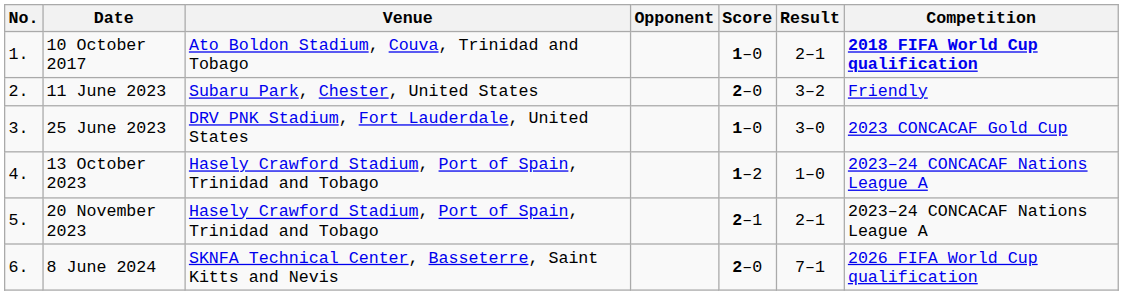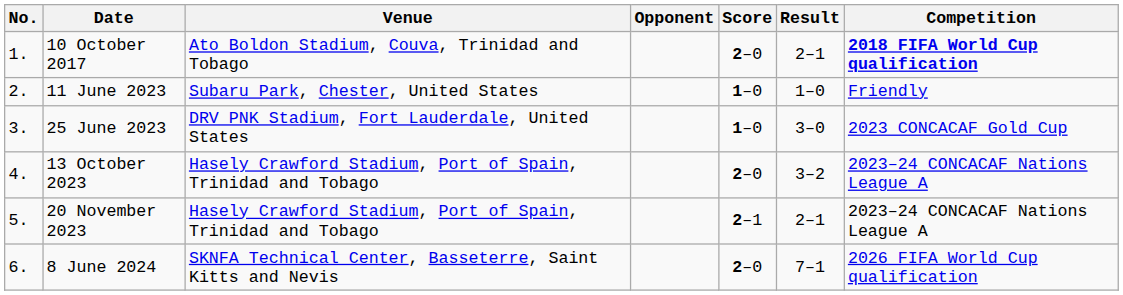 <table class="wikitable" style="font-size:100%;">
 <tr>
 <th>No.</th>
 <th>Date</th>
 <th>Venue</th>
 <th>Opponent</th>
 <th>Score</th>
 <th>Result</th>
 <th>Competition</th>
 </tr>
 <tr>
 <td>1.</td>
 <td>10 October 2017</td>
 <td><a href='#'>Ato Boldon Stadium</a>, <a href='#'>Couva</a>, Trinidad and Tobago</td>
 <td></td>
-<td align=center><strong>1</strong>–0</td>
+<td align=center><strong>2</strong>–0</td>
 <td align=center>2–1</td>
 <td><strong><a href='#'>2018 FIFA World Cup qualification</a></strong></td>
 </tr>
 <tr>
 <td>2.</td>
 <td>11 June 2023</td>
 <td><a href='#'>Subaru Park</a>, <a href='#'>Chester</a>, United States</td>
 <td></td>
-<td align=center><strong>2</strong>–0</td>
-<td align=center>3–2</td>
+<td align=center><strong>1</strong>–0</td>
+<td align=center>1–0</td>
 <td><a href='#'>Friendly</a></td>
 </tr>
 <tr>
 <td>3.</td>
 <td>25 June 2023</td>
 <td><a href='#'>DRV PNK Stadium</a>, <a href='#'>Fort Lauderdale</a>, United States</td>
 <td></td>
 <td align=center><strong>1</strong>–0</td>
 <td align=center>3–0</td>
 <td><a href='#'>2023 CONCACAF Gold Cup</a></td>
 </tr>
 <tr>
 <td>4.</td>
 <td>13 October 2023</td>
 <td><a href='#'>Hasely Crawford Stadium</a>, <a href='#'>Port of Spain</a>, Trinidad and Tobago</td>
 <td></td>
-<td align=center><strong>1</strong>–2</td>
-<td align=center>1–0</td>
+<td align=center><strong>2</strong>–0</td>
+<td align=center>3–2</td>
 <td><a href='#'>2023–24 CONCACAF Nations League A</a></td>
 </tr>
 <tr>
 <td>5.</td>
 <td>20 November 2023</td>
 <td><a href='#'>Hasely Crawford Stadium</a>, <a href='#'>Port of Spain</a>, Trinidad and Tobago</td>
 <td></td>
 <td align=center><strong>2</strong>–1</td>
 <td align=center>2–1</td>
 <td>2023–24 CONCACAF Nations League A</td>
 </tr>
 <tr>
 <td>6.</td>
 <td>8 June 2024</td>
 <td><a href='#'>SKNFA Technical Center</a>, <a href='#'>Basseterre</a>, Saint Kitts and Nevis</td>
 <td></td>
 <td align=center><strong>2</strong>–0</td>
 <td align=center>7–1</td>
 <td><a href='#'>2026 FIFA World Cup qualification</a></td>
 </tr>
 </table>
